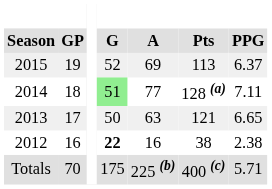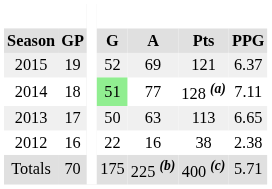 <table BORDER="0" CELLPADDING="3" CELLSPACING="0">
 <tr style="text-align:center; background:#e0e0e0;">
 <th colspan="2" style="background:#fff;"> </th>
 <th rowspan="99" style="background:#fff;"> </th>
 </tr>
 <tr style="text-align:center; background:#e0e0e0;">
 <th>Season</th>
 <th>GP</th>
 <th>G</th>
 <th>A</th>
 <th>Pts</th>
 <th>PPG</th>
 </tr>
 <tr style="text-align:center; background:#f0f0f0;">
 <td>2015</td>
 <td>19</td>
 <td>52</td>
 <td>69</td>
-<td>113</td>
+<td>121</td>
 <td>6.37</td>
 </tr>
 <tr style="text-align:center;">
 <td>2014</td>
 <td>18</td>
 <td style="background: lightgreen;">51</td>
 <td>77</td>
 <td>128 <sup><strong><em>(a)</em></strong></sup></td>
 <td>7.11</td>
 </tr>
 <tr style="text-align:center; background:#f0f0f0;">
 <td>2013</td>
 <td>17</td>
 <td>50</td>
 <td>63</td>
-<td>121</td>
+<td>113</td>
 <td>6.65</td>
 </tr>
 <tr style="text-align:center;">
 <td>2012</td>
 <td>16</td>
-<td><strong>22</strong></td>
+<td>22</td>
 <td>16</td>
 <td>38</td>
 <td>2.38</td>
 </tr>
 <tr style="text-align:center; background:#f0f0f0;">
 </tr>
 <tr style="text-align:center; background:#e0e0e0;">
 <td>Totals</td>
 <td>70</td>
 <td>175</td>
 <td>225 <sup><strong><em>(b)</em></strong></sup></td>
 <td>400 <sup><strong><em>(c)</em></strong></sup></td>
 <td>5.71</td>
 </tr>
 </table>
